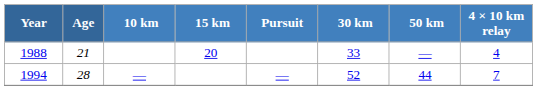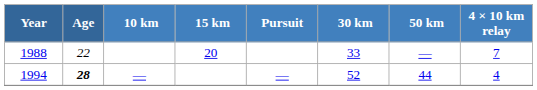 <table class="wikitable" style="font-size:95%; text-align:center; border:grey solid 1px; border-collapse:collapse; background:#ffffff;">
 <tr>
 <th style="background-color:#369; color:white; width:60px;"> Year </th>
 <th style="background-color:#369; color:white; width:40px;"> Age </th>
 <th style="background-color:#4180be; color:white; width:75px;"> 10 km</th>
 <th style="background-color:#4180be; color:white; width:75px;"> 15 km</th>
 <th style="background-color:#4180be; color:white; width:75px;"> Pursuit </th>
 <th style="background-color:#4180be; color:white; width:75px;"> 30 km</th>
 <th style="background-color:#4180be; color:white; width:75px;"> 50 km</th>
 <th style="background-color:#4180be; color:white; width:75px;"> 4 × 10 km <br> relay </th>
 </tr>
 <tr>
 <td><a href='#'>1988</a></td>
-<td><em>21</em></td>
+<td><em>22</em></td>
 <td></td>
 <td><a href='#'>20</a></td>
 <td></td>
 <td><a href='#'>33</a></td>
 <td><a href='#'>—</a></td>
-<td><a href='#'>4</a></td>
+<td><a href='#'>7</a></td>
 </tr>
 <tr>
 <td><a href='#'>1994</a></td>
-<td><em>28</em></td>
+<td><strong><em>28</em></strong></td>
 <td><a href='#'>—</a></td>
 <td></td>
 <td><a href='#'>—</a></td>
 <td><a href='#'>52</a></td>
 <td><a href='#'>44</a></td>
-<td><a href='#'>7</a></td>
+<td><a href='#'>4</a></td>
 </tr>
 <tr>
 </tr>
 </table>
